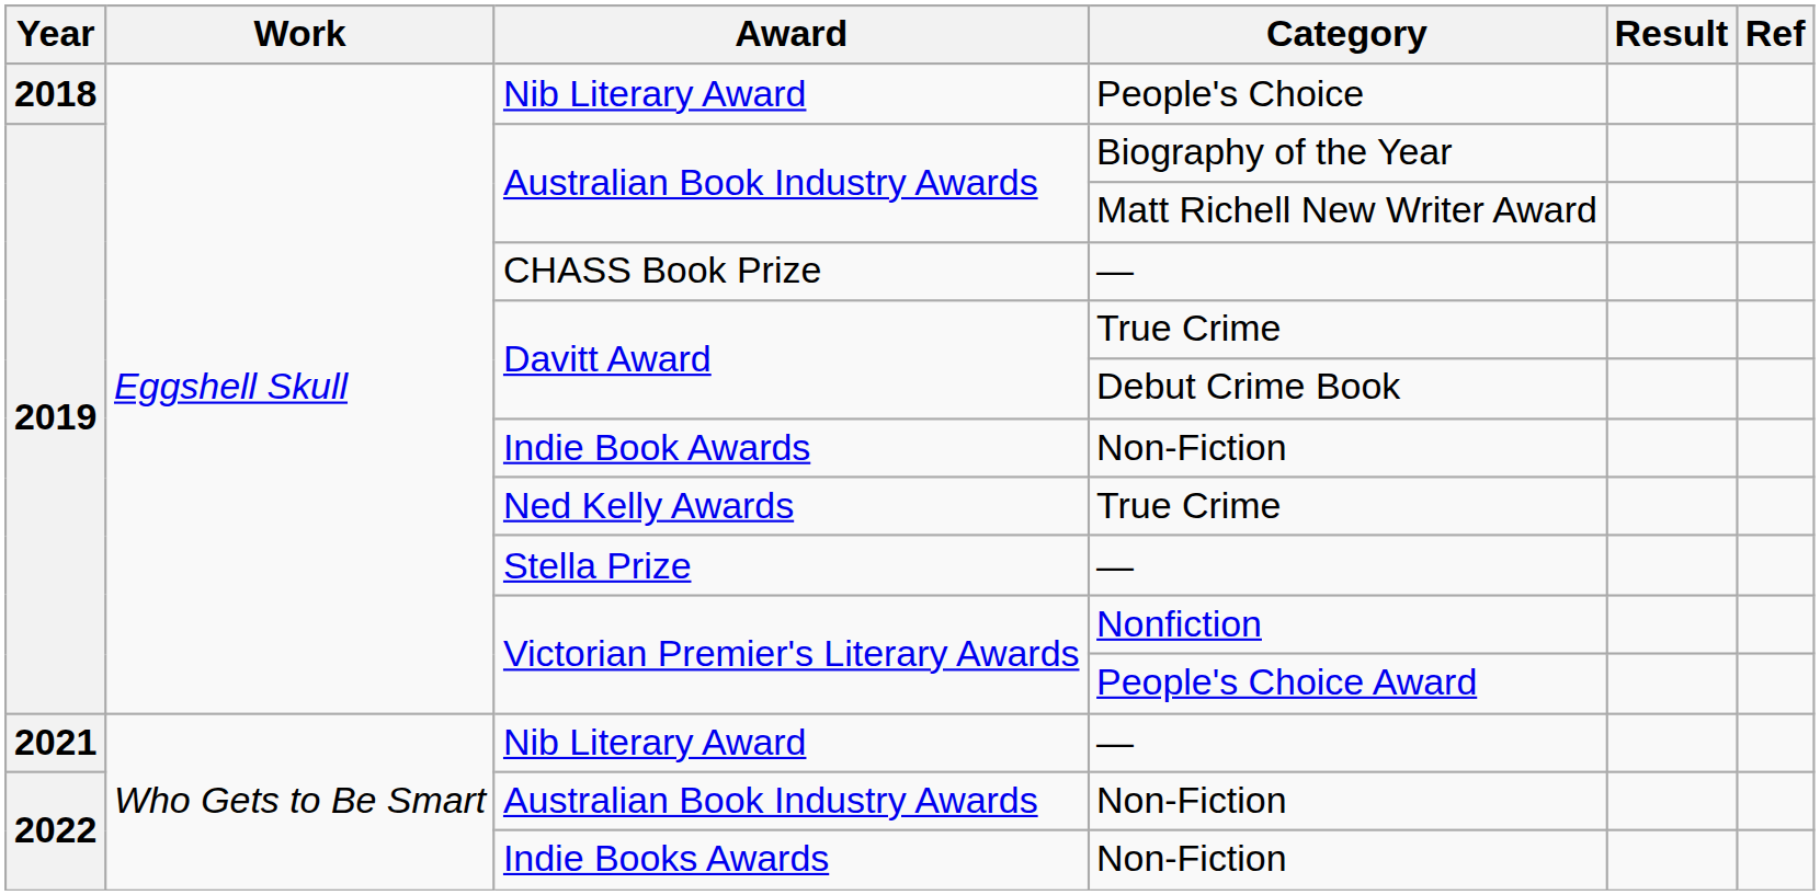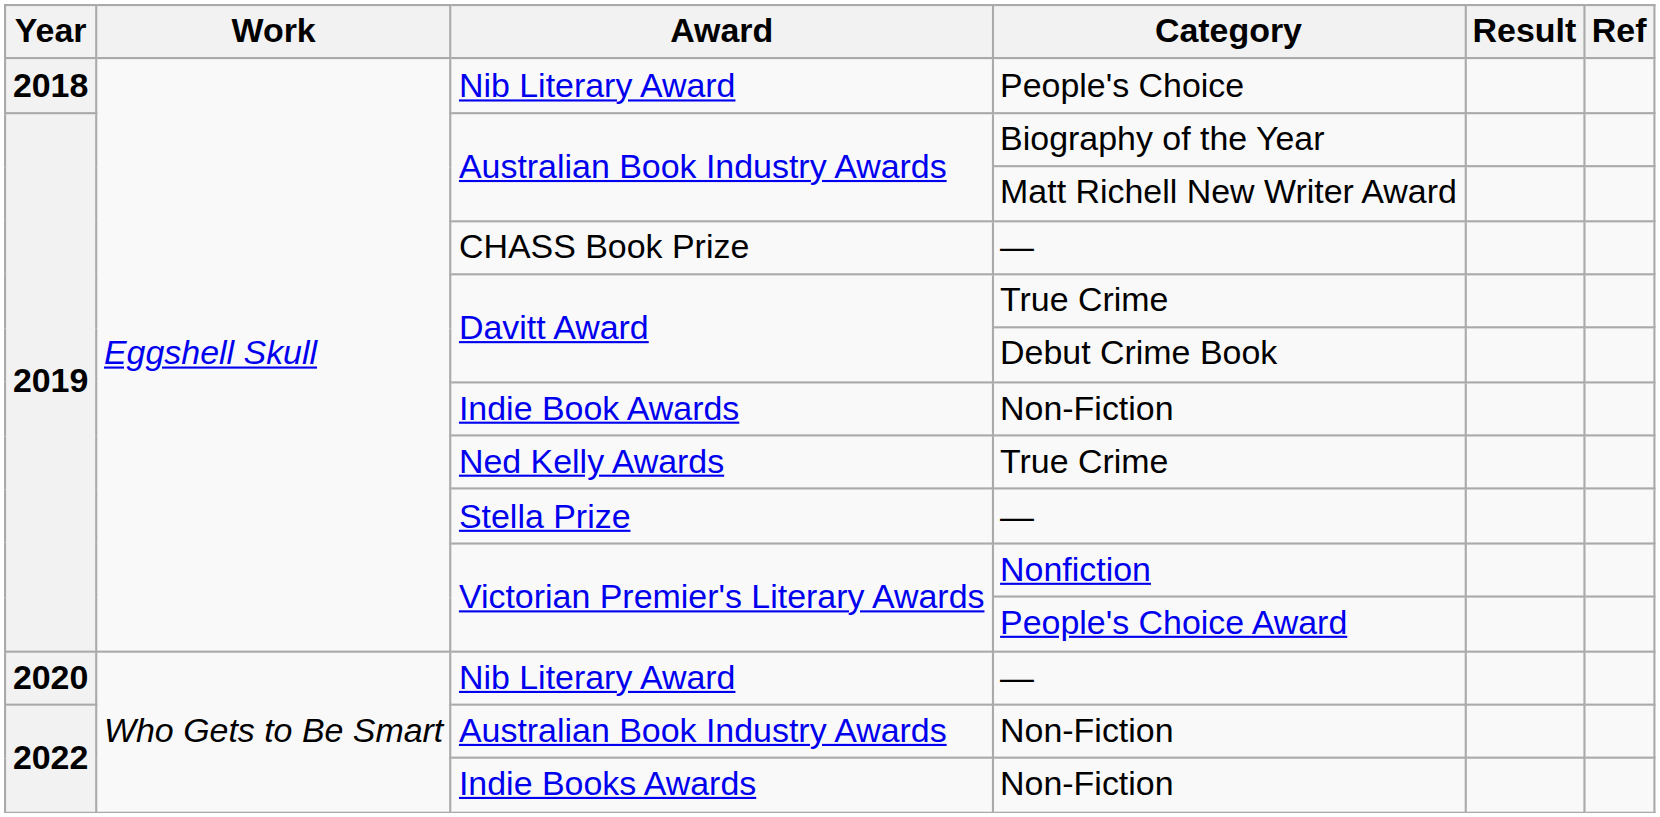 <table class="wikitable sortable">
 <tr>
 <th>Year</th>
 <th>Work</th>
 <th>Award</th>
 <th>Category</th>
 <th>Result</th>
 <th>Ref</th>
 </tr>
 <tr>
 <th>2018</th>
 <td rowspan="11"><em><a href='#'>Eggshell Skull</a></em></td>
 <td><a href='#'>Nib Literary Award</a></td>
 <td>People's Choice</td>
 <td></td>
 <td></td>
 </tr>
 <tr>
 <th rowspan="10">2019</th>
 <td rowspan="2"><a href='#'>Australian Book Industry Awards</a></td>
 <td>Biography of the Year</td>
 <td></td>
 <td></td>
 </tr>
 <tr>
 <td>Matt Richell New Writer Award</td>
 <td></td>
 <td></td>
 </tr>
 <tr>
 <td>CHASS Book Prize</td>
 <td>—</td>
 <td></td>
 <td></td>
 </tr>
 <tr>
 <td rowspan="2"><a href='#'>Davitt Award</a></td>
 <td>True Crime</td>
 <td></td>
 <td></td>
 </tr>
 <tr>
 <td>Debut Crime Book</td>
 <td></td>
 <td></td>
 </tr>
 <tr>
 <td><a href='#'>Indie Book Awards</a></td>
 <td>Non-Fiction</td>
 <td></td>
 <td></td>
 </tr>
 <tr>
 <td><a href='#'>Ned Kelly Awards</a></td>
 <td>True Crime</td>
 <td></td>
 <td></td>
 </tr>
 <tr>
 <td><a href='#'>Stella Prize</a></td>
 <td>—</td>
 <td></td>
 <td></td>
 </tr>
 <tr>
 <td rowspan="2"><a href='#'>Victorian Premier's Literary Awards</a></td>
 <td><a href='#'>Nonfiction</a></td>
 <td></td>
 <td></td>
 </tr>
 <tr>
 <td><a href='#'>People's Choice Award</a></td>
 <td></td>
 <td></td>
 </tr>
 <tr>
-<th>2021</th>
+<th>2020</th>
 <td rowspan="3"><em>Who Gets to Be Smart</em></td>
 <td><a href='#'>Nib Literary Award</a></td>
 <td>—</td>
 <td></td>
 <td></td>
 </tr>
 <tr>
 <th rowspan="2">2022</th>
 <td><a href='#'>Australian Book Industry Awards</a></td>
 <td>Non-Fiction</td>
 <td></td>
 <td></td>
 </tr>
 <tr>
 <td><a href='#'>Indie Books Awards</a></td>
 <td>Non-Fiction</td>
 <td></td>
 <td></td>
 </tr>
 </table>
